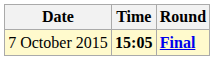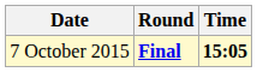 <table class="wikitable">
 <tr>
 <th>Date</th>
+<th>Round</th>
 <th>Time</th>
-<th>Round</th>
 </tr>
 <tr style=background:lemonchiffon>
 <td>7 October 2015</td>
+<td><strong><a href='#'>Final</a></strong></td>
 <td><strong>15:05</strong></td>
-<td><strong><a href='#'>Final</a></strong></td>
 </tr>
 </table>
